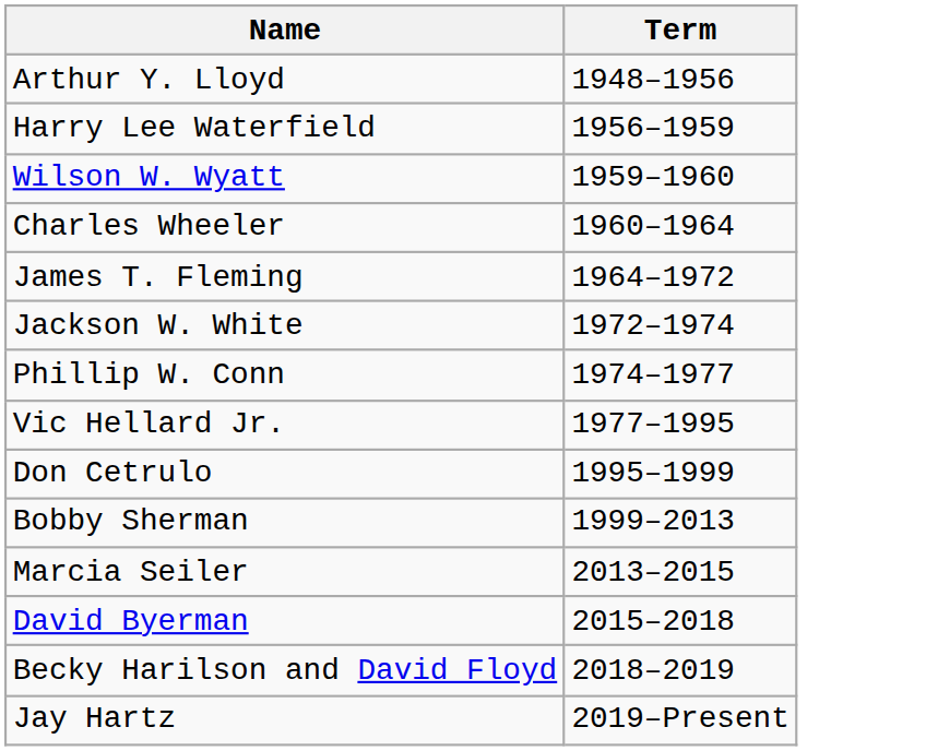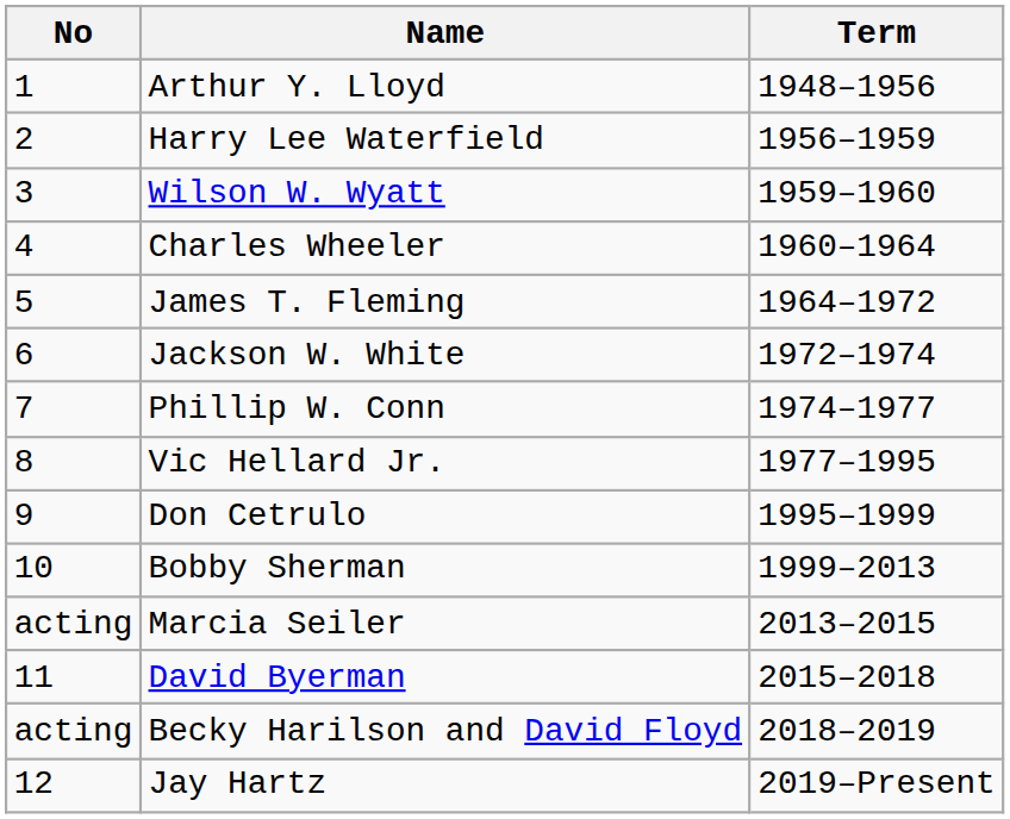 <table class="wikitable">
 <tr>
+<th>No</th>
 <th>Name</th>
 <th>Term</th>
 </tr>
 <tr>
+<td>1</td>
 <td>Arthur Y. Lloyd</td>
 <td>1948–1956</td>
 </tr>
 <tr>
+<td>2</td>
 <td>Harry Lee Waterfield</td>
 <td>1956–1959</td>
 </tr>
 <tr>
+<td>3</td>
 <td><a href='#'>Wilson W. Wyatt</a></td>
 <td>1959–1960</td>
 </tr>
 <tr>
+<td>4</td>
 <td>Charles Wheeler</td>
 <td>1960–1964</td>
 </tr>
 <tr>
+<td>5</td>
 <td>James T. Fleming</td>
 <td>1964–1972</td>
 </tr>
 <tr>
+<td>6</td>
 <td>Jackson W. White</td>
 <td>1972–1974</td>
 </tr>
 <tr>
+<td>7</td>
 <td>Phillip W. Conn</td>
 <td>1974–1977</td>
 </tr>
 <tr>
+<td>8</td>
 <td>Vic Hellard Jr.</td>
 <td>1977–1995</td>
 </tr>
 <tr>
+<td>9</td>
 <td>Don Cetrulo</td>
 <td>1995–1999</td>
 </tr>
 <tr>
+<td>10</td>
 <td>Bobby Sherman</td>
 <td>1999–2013</td>
 </tr>
 <tr>
+<td>acting</td>
 <td>Marcia Seiler</td>
 <td>2013–2015</td>
 </tr>
 <tr>
+<td>11</td>
 <td><a href='#'>David Byerman</a></td>
 <td>2015–2018</td>
 </tr>
 <tr>
+<td>acting</td>
 <td>Becky Harilson and <a href='#'>David Floyd</a></td>
 <td>2018–2019</td>
 </tr>
 <tr>
+<td>12</td>
 <td>Jay Hartz</td>
 <td>2019–Present</td>
 </tr>
 </table>
